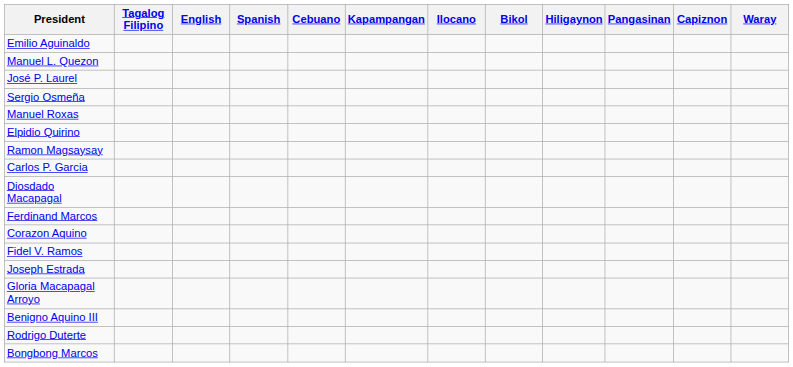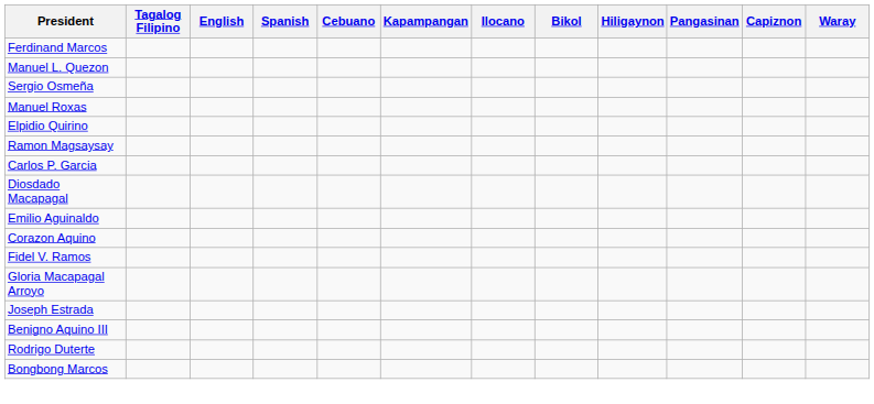 <table class="wikitable sortable">
 <tr>
 <th width=150>President</th>
 <th style="text-align:center; width:75px;"><a href='#'>Tagalog</a><br><a href='#'>Filipino</a></th>
 <th style="text-align:center; width:75px;"><a href='#'>English</a></th>
 <th style="text-align:center; width:75px;"><a href='#'>Spanish</a></th>
 <th style="text-align:center; width:75px;"><a href='#'>Cebuano</a></th>
 <th style="text-align:center; width:75px;"><a href='#'>Kapampangan</a></th>
 <th style="text-align:center; width:75px;"><a href='#'>Ilocano</a></th>
 <th style="text-align:center; width:75px;"><a href='#'>Bikol</a></th>
 <th style="text-align:center; width:75px;"><a href='#'>Hiligaynon</a></th>
 <th style="text-align:center; width:75px;"><a href='#'>Pangasinan</a></th>
 <th style="text-align:center; width:75px;"><a href='#'>Capiznon</a></th>
 <th style="text-align:center; width:75px;"><a href='#'>Waray</a></th>
 </tr>
 <tr>
-<td><a href='#'>Emilio Aguinaldo</a></td>
+<td><a href='#'>Ferdinand Marcos</a></td>
 <td></td>
 <td></td>
 <td></td>
 <td></td>
 <td></td>
 <td></td>
 <td></td>
 <td></td>
 <td></td>
 <td></td>
 <td></td>
 </tr>
 <tr>
 <td><a href='#'>Manuel L. Quezon</a></td>
-<td></td>
-<td></td>
-<td></td>
-<td></td>
-<td></td>
-<td></td>
-<td></td>
-<td></td>
-<td></td>
-<td></td>
-<td></td>
-</tr>
-<tr>
-<td><a href='#'>José P. Laurel</a></td>
 <td></td>
 <td></td>
 <td></td>
 <td></td>
 <td></td>
 <td></td>
 <td></td>
 <td></td>
 <td></td>
 <td></td>
 <td></td>
 </tr>
 <tr>
 <td><a href='#'>Sergio Osmeña</a></td>
 <td></td>
 <td></td>
 <td></td>
 <td></td>
 <td></td>
 <td></td>
 <td></td>
 <td></td>
 <td></td>
 <td></td>
 <td></td>
 </tr>
 <tr>
 <td><a href='#'>Manuel Roxas</a></td>
 <td></td>
 <td></td>
 <td></td>
 <td></td>
 <td></td>
 <td></td>
 <td></td>
 <td></td>
 <td></td>
 <td></td>
 <td></td>
 </tr>
 <tr>
 <td><a href='#'>Elpidio Quirino</a></td>
 <td></td>
 <td></td>
 <td></td>
 <td></td>
 <td></td>
 <td></td>
 <td></td>
 <td></td>
 <td></td>
 <td></td>
 <td></td>
 </tr>
 <tr>
 <td><a href='#'>Ramon Magsaysay</a></td>
 <td></td>
 <td></td>
 <td></td>
 <td></td>
 <td></td>
 <td></td>
 <td></td>
 <td></td>
 <td></td>
 <td></td>
 <td></td>
 </tr>
 <tr>
 <td><a href='#'>Carlos P. Garcia</a></td>
 <td></td>
 <td></td>
 <td></td>
 <td></td>
 <td></td>
 <td></td>
 <td></td>
 <td></td>
 <td></td>
 <td></td>
 <td></td>
 </tr>
 <tr>
 <td><a href='#'>Diosdado Macapagal</a></td>
 <td></td>
 <td></td>
 <td></td>
 <td></td>
 <td></td>
 <td></td>
 <td></td>
 <td></td>
 <td></td>
 <td></td>
 <td></td>
 </tr>
 <tr>
-<td><a href='#'>Ferdinand Marcos</a></td>
+<td><a href='#'>Emilio Aguinaldo</a></td>
 <td></td>
 <td></td>
 <td></td>
 <td></td>
 <td></td>
 <td></td>
 <td></td>
 <td></td>
 <td></td>
 <td></td>
 <td></td>
 </tr>
 <tr>
 <td><a href='#'>Corazon Aquino</a></td>
 <td></td>
 <td></td>
 <td></td>
 <td></td>
 <td></td>
 <td></td>
 <td></td>
 <td></td>
 <td></td>
 <td></td>
 <td></td>
 </tr>
 <tr>
 <td><a href='#'>Fidel V. Ramos</a></td>
 <td></td>
 <td></td>
 <td></td>
 <td></td>
 <td></td>
 <td></td>
 <td></td>
 <td></td>
 <td></td>
 <td></td>
 <td></td>
 </tr>
 <tr>
-<td><a href='#'>Joseph Estrada</a></td>
+<td><a href='#'>Gloria Macapagal Arroyo</a></td>
 <td></td>
 <td></td>
 <td></td>
 <td></td>
 <td></td>
 <td></td>
 <td></td>
 <td></td>
 <td></td>
 <td></td>
 <td></td>
 </tr>
 <tr>
-<td><a href='#'>Gloria Macapagal Arroyo</a></td>
+<td><a href='#'>Joseph Estrada</a></td>
 <td></td>
 <td></td>
 <td></td>
 <td></td>
 <td></td>
 <td></td>
 <td></td>
 <td></td>
 <td></td>
 <td></td>
 <td></td>
 </tr>
 <tr>
 <td><a href='#'>Benigno Aquino III</a></td>
 <td></td>
 <td></td>
 <td></td>
 <td></td>
 <td></td>
 <td></td>
 <td></td>
 <td></td>
 <td></td>
 <td></td>
 <td></td>
 </tr>
 <tr>
 <td><a href='#'>Rodrigo Duterte</a></td>
 <td></td>
 <td></td>
 <td></td>
 <td></td>
 <td></td>
 <td></td>
 <td></td>
 <td></td>
 <td></td>
 <td></td>
 <td></td>
 </tr>
 <tr>
 <td><a href='#'>Bongbong Marcos</a></td>
 <td></td>
 <td></td>
 <td></td>
 <td></td>
 <td></td>
 <td></td>
 <td></td>
 <td></td>
 <td></td>
 <td></td>
 <td></td>
 </tr>
 </table>
